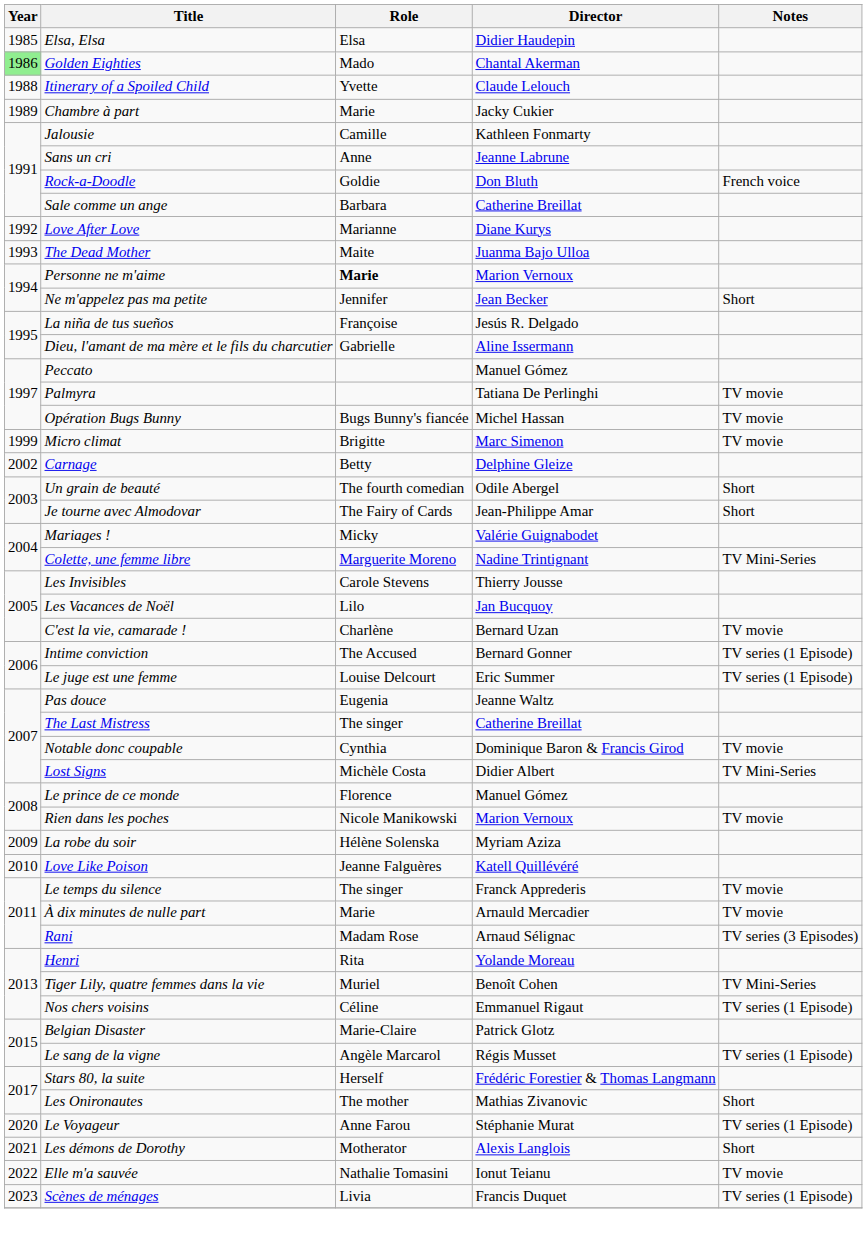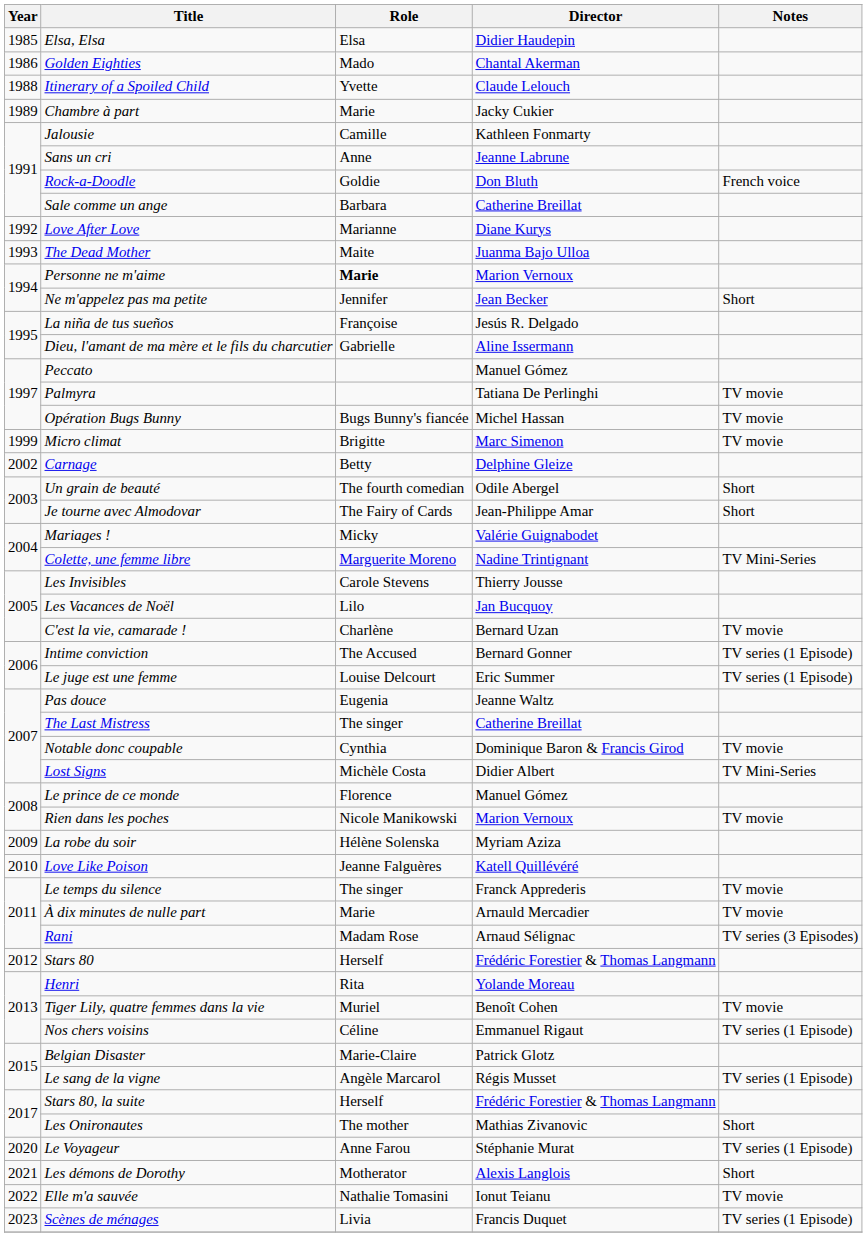 <table class="wikitable sortable">
 <tr>
 <th>Year</th>
 <th>Title</th>
 <th>Role</th>
 <th>Director</th>
 <th class="unsortable">Notes</th>
 </tr>
 <tr>
 <td>1985</td>
 <td><em>Elsa, Elsa</em></td>
 <td>Elsa</td>
 <td><a href='#'>Didier Haudepin</a></td>
 <td></td>
 </tr>
 <tr>
-<td style="background: lightgreen;">1986</td>
+<td>1986</td>
 <td><em><a href='#'>Golden Eighties</a></em></td>
 <td>Mado</td>
 <td><a href='#'>Chantal Akerman</a></td>
 <td></td>
 </tr>
 <tr>
 <td>1988</td>
 <td><em><a href='#'>Itinerary of a Spoiled Child</a></em></td>
 <td>Yvette</td>
 <td><a href='#'>Claude Lelouch</a></td>
 <td></td>
 </tr>
 <tr>
 <td>1989</td>
 <td><em>Chambre à part</em></td>
 <td>Marie</td>
 <td>Jacky Cukier</td>
 <td></td>
 </tr>
 <tr>
 <td rowspan=4>1991</td>
 <td><em>Jalousie</em></td>
 <td>Camille</td>
 <td>Kathleen Fonmarty</td>
 <td></td>
 </tr>
 <tr>
 <td><em>Sans un cri</em></td>
 <td>Anne</td>
 <td><a href='#'>Jeanne Labrune</a></td>
 <td></td>
 </tr>
 <tr>
 <td><em><a href='#'>Rock-a-Doodle</a></em></td>
 <td>Goldie</td>
 <td><a href='#'>Don Bluth</a></td>
 <td>French voice</td>
 </tr>
 <tr>
 <td><em>Sale comme un ange</em></td>
 <td>Barbara</td>
 <td><a href='#'>Catherine Breillat</a></td>
 <td></td>
 </tr>
 <tr>
 <td>1992</td>
 <td><em><a href='#'>Love After Love</a></em></td>
 <td>Marianne</td>
 <td><a href='#'>Diane Kurys</a></td>
 <td></td>
 </tr>
 <tr>
 <td>1993</td>
 <td><em><a href='#'>The Dead Mother</a></em></td>
 <td>Maite</td>
 <td><a href='#'>Juanma Bajo Ulloa</a></td>
 <td></td>
 </tr>
 <tr>
 <td rowspan=2>1994</td>
 <td><em>Personne ne m'aime</em></td>
 <td><strong>Marie</strong></td>
 <td><a href='#'>Marion Vernoux</a></td>
 <td></td>
 </tr>
 <tr>
 <td><em>Ne m'appelez pas ma petite</em></td>
 <td>Jennifer</td>
 <td><a href='#'>Jean Becker</a></td>
 <td>Short</td>
 </tr>
 <tr>
 <td rowspan=2>1995</td>
 <td><em>La niña de tus sueños</em></td>
 <td>Françoise</td>
 <td>Jesús R. Delgado</td>
 <td></td>
 </tr>
 <tr>
 <td><em>Dieu, l'amant de ma mère et le fils du charcutier</em></td>
 <td>Gabrielle</td>
 <td><a href='#'>Aline Issermann</a></td>
 <td></td>
 </tr>
 <tr>
 <td rowspan=3>1997</td>
 <td><em>Peccato</em></td>
 <td></td>
 <td>Manuel Gómez</td>
 <td></td>
 </tr>
 <tr>
 <td><em>Palmyra</em></td>
 <td></td>
 <td>Tatiana De Perlinghi</td>
 <td>TV movie</td>
 </tr>
 <tr>
 <td><em>Opération Bugs Bunny</em></td>
 <td>Bugs Bunny's fiancée</td>
 <td>Michel Hassan</td>
 <td>TV movie</td>
 </tr>
 <tr>
 <td>1999</td>
 <td><em>Micro climat</em></td>
 <td>Brigitte</td>
 <td><a href='#'>Marc Simenon</a></td>
 <td>TV movie</td>
 </tr>
 <tr>
 <td>2002</td>
 <td><em><a href='#'>Carnage</a></em></td>
 <td>Betty</td>
 <td><a href='#'>Delphine Gleize</a></td>
 <td></td>
 </tr>
 <tr>
 <td rowspan=2>2003</td>
 <td><em>Un grain de beauté</em></td>
 <td>The fourth comedian</td>
 <td>Odile Abergel</td>
 <td>Short</td>
 </tr>
 <tr>
 <td><em>Je tourne avec Almodovar</em></td>
 <td>The Fairy of Cards</td>
 <td>Jean-Philippe Amar</td>
 <td>Short</td>
 </tr>
 <tr>
 <td rowspan=2>2004</td>
 <td><em>Mariages !</em></td>
 <td>Micky</td>
 <td><a href='#'>Valérie Guignabodet</a></td>
 <td></td>
 </tr>
 <tr>
 <td><em><a href='#'>Colette, une femme libre</a></em></td>
 <td><a href='#'>Marguerite Moreno</a></td>
 <td><a href='#'>Nadine Trintignant</a></td>
 <td>TV Mini-Series</td>
 </tr>
 <tr>
 <td rowspan=3>2005</td>
 <td><em>Les Invisibles</em></td>
 <td>Carole Stevens</td>
 <td>Thierry Jousse</td>
 <td></td>
 </tr>
 <tr>
 <td><em>Les Vacances de Noël</em></td>
 <td>Lilo</td>
 <td><a href='#'>Jan Bucquoy</a></td>
 <td></td>
 </tr>
 <tr>
 <td><em>C'est la vie, camarade !</em></td>
 <td>Charlène</td>
 <td>Bernard Uzan</td>
 <td>TV movie</td>
 </tr>
 <tr>
 <td rowspan=2>2006</td>
 <td><em>Intime conviction</em></td>
 <td>The Accused</td>
 <td>Bernard Gonner</td>
 <td>TV series (1 Episode)</td>
 </tr>
 <tr>
 <td><em>Le juge est une femme</em></td>
 <td>Louise Delcourt</td>
 <td>Eric Summer</td>
 <td>TV series (1 Episode)</td>
 </tr>
 <tr>
 <td rowspan=4>2007</td>
 <td><em>Pas douce</em></td>
 <td>Eugenia</td>
 <td>Jeanne Waltz</td>
 <td></td>
 </tr>
 <tr>
 <td><em><a href='#'>The Last Mistress</a></em></td>
 <td>The singer</td>
 <td><a href='#'>Catherine Breillat</a></td>
 <td></td>
 </tr>
 <tr>
 <td><em>Notable donc coupable</em></td>
 <td>Cynthia</td>
 <td>Dominique Baron & <a href='#'>Francis Girod</a></td>
 <td>TV movie</td>
 </tr>
 <tr>
 <td><em><a href='#'>Lost Signs</a></em></td>
 <td>Michèle Costa</td>
 <td>Didier Albert</td>
 <td>TV Mini-Series</td>
 </tr>
 <tr>
 <td rowspan=2>2008</td>
 <td><em>Le prince de ce monde</em></td>
 <td>Florence</td>
 <td>Manuel Gómez</td>
 <td></td>
 </tr>
 <tr>
 <td><em>Rien dans les poches</em></td>
 <td>Nicole Manikowski</td>
 <td><a href='#'>Marion Vernoux</a></td>
 <td>TV movie</td>
 </tr>
 <tr>
 <td>2009</td>
 <td><em>La robe du soir</em></td>
 <td>Hélène Solenska</td>
 <td>Myriam Aziza</td>
 <td></td>
 </tr>
 <tr>
 <td>2010</td>
 <td><em><a href='#'>Love Like Poison</a></em></td>
 <td>Jeanne Falguères</td>
 <td><a href='#'>Katell Quillévéré</a></td>
 <td></td>
 </tr>
 <tr>
 <td rowspan=3>2011</td>
 <td><em>Le temps du silence</em></td>
 <td>The singer</td>
 <td>Franck Apprederis</td>
 <td>TV movie</td>
 </tr>
 <tr>
 <td><em>À dix minutes de nulle part</em></td>
 <td>Marie</td>
 <td>Arnauld Mercadier</td>
 <td>TV movie</td>
 </tr>
 <tr>
 <td><em><a href='#'>Rani</a></em></td>
 <td>Madam Rose</td>
 <td>Arnaud Sélignac</td>
 <td>TV series (3 Episodes)</td>
 </tr>
 <tr>
+<td>2012</td>
+<td><em>Stars 80</em></td>
+<td>Herself</td>
+<td><a href='#'>Frédéric Forestier</a> & <a href='#'>Thomas Langmann</a></td>
+<td></td>
+</tr>
+<tr>
 <td rowspan=3>2013</td>
 <td><em><a href='#'>Henri</a></em></td>
 <td>Rita</td>
 <td><a href='#'>Yolande Moreau</a></td>
 <td></td>
 </tr>
 <tr>
 <td><em>Tiger Lily, quatre femmes dans la vie</em></td>
 <td>Muriel</td>
 <td>Benoît Cohen</td>
-<td>TV Mini-Series</td>
+<td>TV movie</td>
 </tr>
 <tr>
 <td><em>Nos chers voisins</em></td>
 <td>Céline</td>
 <td>Emmanuel Rigaut</td>
 <td>TV series (1 Episode)</td>
 </tr>
 <tr>
 <td rowspan=2>2015</td>
 <td><em>Belgian Disaster</em></td>
 <td>Marie-Claire</td>
 <td>Patrick Glotz</td>
 <td></td>
 </tr>
 <tr>
 <td><em>Le sang de la vigne</em></td>
 <td>Angèle Marcarol</td>
 <td>Régis Musset</td>
 <td>TV series (1 Episode)</td>
 </tr>
 <tr>
 <td rowspan=2>2017</td>
 <td><em>Stars 80, la suite</em></td>
 <td>Herself</td>
 <td><a href='#'>Frédéric Forestier</a> & <a href='#'>Thomas Langmann</a></td>
 <td></td>
 </tr>
 <tr>
 <td><em>Les Onironautes</em></td>
 <td>The mother</td>
 <td>Mathias Zivanovic</td>
 <td>Short</td>
 </tr>
 <tr>
 <td>2020</td>
 <td><em>Le Voyageur</em></td>
 <td>Anne Farou</td>
 <td>Stéphanie Murat</td>
 <td>TV series (1 Episode)</td>
 </tr>
 <tr>
 <td>2021</td>
 <td><em>Les démons de Dorothy</em></td>
 <td>Motherator</td>
 <td><a href='#'>Alexis Langlois</a></td>
 <td>Short</td>
 </tr>
 <tr>
 <td>2022</td>
 <td><em>Elle m'a sauvée</em></td>
 <td>Nathalie Tomasini</td>
 <td>Ionut Teianu</td>
 <td>TV movie</td>
 </tr>
 <tr>
 <td>2023</td>
 <td><em><a href='#'>Scènes de ménages</a></em></td>
 <td>Livia</td>
 <td>Francis Duquet</td>
 <td>TV series (1 Episode)</td>
 </tr>
 <tr>
 </tr>
 </table>
